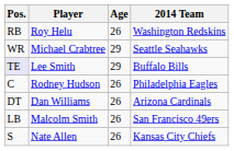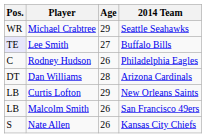 <table class="wikitable" style="font-size: 95%; text-align: left;">
 <tr>
 <th>Pos.</th>
 <th>Player</th>
 <th>Age</th>
 <th>2014 Team</th>
-</tr>
-<tr>
-<td>RB</td>
-<td><a href='#'>Roy Helu</a></td>
-<td>26</td>
-<td><a href='#'>Washington Redskins</a></td>
 </tr>
 <tr>
 <td>WR</td>
 <td><a href='#'>Michael Crabtree</a></td>
 <td>29</td>
 <td><a href='#'>Seattle Seahawks</a></td>
 </tr>
 <tr>
 <td style="background: lavender;">TE</td>
 <td><a href='#'>Lee Smith</a></td>
-<td>29</td>
+<td>27</td>
 <td><a href='#'>Buffalo Bills</a></td>
 </tr>
 <tr>
 <td>C</td>
 <td><a href='#'>Rodney Hudson</a></td>
 <td>26</td>
 <td><a href='#'>Philadelphia Eagles</a></td>
 </tr>
 <tr>
 <td>DT</td>
 <td><a href='#'>Dan Williams</a></td>
-<td>26</td>
+<td>28</td>
 <td><a href='#'>Arizona Cardinals</a></td>
+</tr>
+<tr>
+<td>LB</td>
+<td><a href='#'>Curtis Lofton</a></td>
+<td>29</td>
+<td><a href='#'>New Orleans Saints</a></td>
 </tr>
 <tr>
 <td>LB</td>
 <td><a href='#'>Malcolm Smith</a></td>
 <td>26</td>
 <td><a href='#'>San Francisco 49ers</a></td>
 </tr>
 <tr>
 <td>S</td>
 <td><a href='#'>Nate Allen</a></td>
 <td>26</td>
 <td><a href='#'>Kansas City Chiefs</a></td>
 </tr>
 </table>
